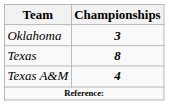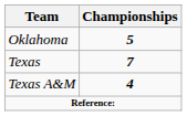 <table class="wikitable sortable">
 <tr>
 <th scope="col">Team</th>
 <th scope="col">Championships</th>
 </tr>
 <tr>
 <td><em>Oklahoma</em></td>
-<td style="text-align: center;"><strong><em>3</em></strong></td>
+<td style="text-align: center;"><strong><em>5</em></strong></td>
 </tr>
 <tr>
 <td><em>Texas</em></td>
-<td style="text-align: center;"><strong><em>8</em></strong></td>
+<td style="text-align: center;"><strong><em>7</em></strong></td>
 </tr>
 <tr>
 <td><em>Texas A&M</em></td>
 <td style="text-align: center;"><strong><em>4</em></strong></td>
 </tr>
 <tr>
 <td colspan="4"  style="font-size:8pt; text-align:center;"><strong>Reference:</strong></td>
 </tr>
 </table>
